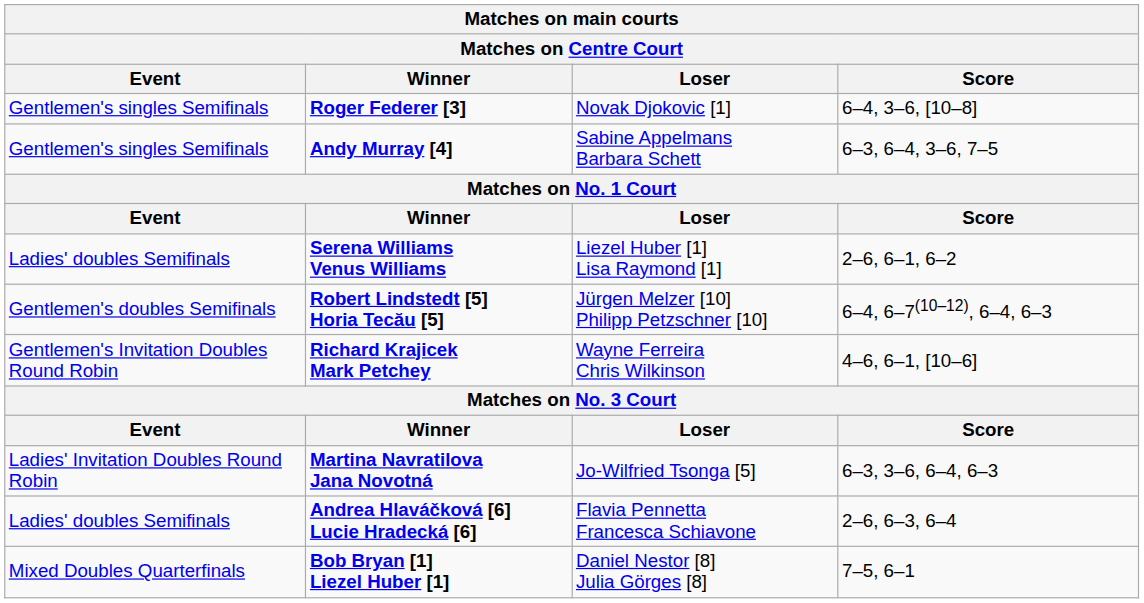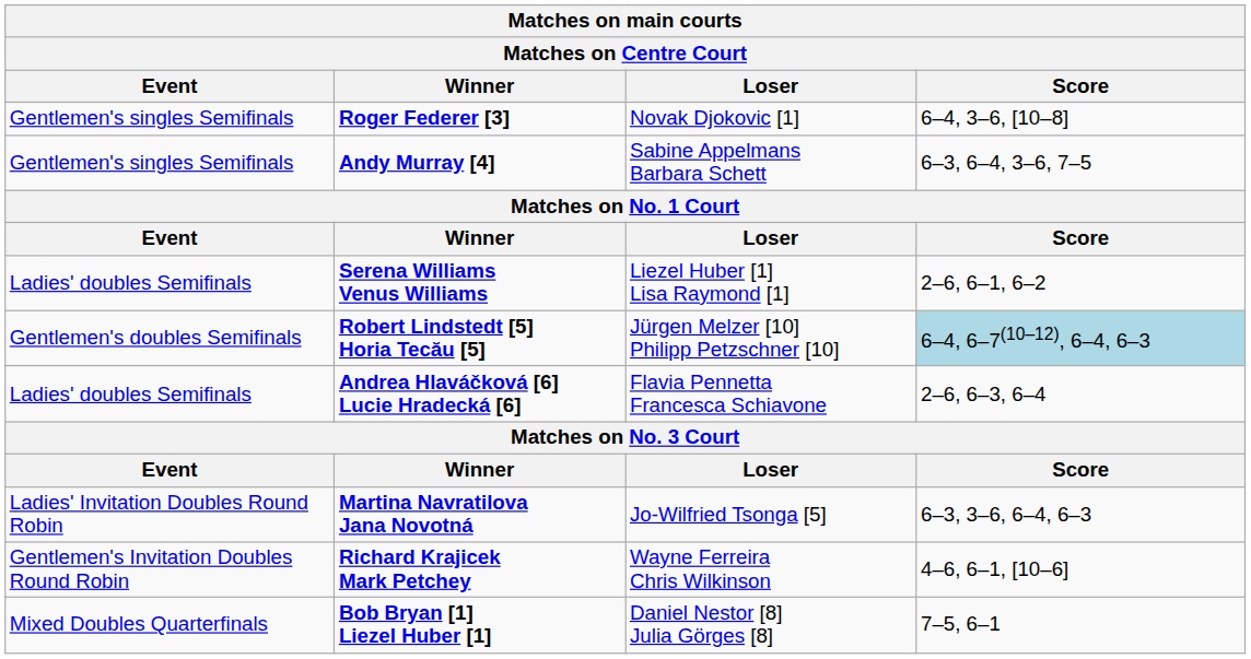 <table class="wikitable collapsible uncollapsed" style="margin:auto;">
 <tr>
 <th colspan="4" style="white-space:nowrap;">Matches on main courts</th>
 </tr>
 <tr>
 <th colspan="4">Matches on <a href='#'>Centre Court</a></th>
 </tr>
 <tr>
 <th width=220>Event</th>
 <th width=220>Winner</th>
 <th width=220>Loser</th>
 <th width=250>Score</th>
 </tr>
 <tr>
 <td><a href='#'>Gentlemen's singles Semifinals</a></td>
 <td> <strong><a href='#'>Roger Federer</a> [3]</strong></td>
 <td> <a href='#'>Novak Djokovic</a> [1]</td>
 <td>6–4, 3–6, [10–8]</td>
 </tr>
 <tr>
 <td><a href='#'>Gentlemen's singles Semifinals</a></td>
 <td> <strong><a href='#'>Andy Murray</a> [4]</strong></td>
 <td> <a href='#'>Sabine Appelmans</a><br> <a href='#'>Barbara Schett</a></td>
 <td>6–3, 6–4, 3–6, 7–5</td>
 </tr>
 <tr>
 <th colspan="4">Matches on <a href='#'>No. 1 Court</a></th>
 </tr>
 <tr>
 <th width=220>Event</th>
 <th width=220>Winner</th>
 <th width=220>Loser</th>
 <th width=250>Score</th>
 </tr>
 <tr>
 <td><a href='#'>Ladies' doubles Semifinals</a></td>
 <td> <strong><a href='#'>Serena Williams</a></strong><br> <strong><a href='#'>Venus Williams</a></strong></td>
 <td> <a href='#'>Liezel Huber</a> [1] <br> <a href='#'>Lisa Raymond</a> [1]</td>
 <td>2–6, 6–1, 6–2</td>
 </tr>
 <tr>
 <td><a href='#'>Gentlemen's doubles Semifinals</a></td>
 <td> <strong><a href='#'>Robert Lindstedt</a> [5]</strong><br> <strong><a href='#'>Horia Tecău</a> [5]</strong></td>
 <td> <a href='#'>Jürgen Melzer</a> [10]<br> <a href='#'>Philipp Petzschner</a> [10]</td>
-<td>6–4, 6–7<sup>(10–12)</sup>, 6–4, 6–3</td>
+<td style="background: lightblue;">6–4, 6–7<sup>(10–12)</sup>, 6–4, 6–3</td>
 </tr>
 <tr>
-<td><a href='#'>Gentlemen's Invitation Doubles Round Robin</a></td>
-<td> <strong><a href='#'>Richard Krajicek</a></strong><br> <strong><a href='#'>Mark Petchey</a></strong></td>
-<td> <a href='#'>Wayne Ferreira</a><br> <a href='#'>Chris Wilkinson</a></td>
-<td>4–6, 6–1, [10–6]</td>
+<td><a href='#'>Ladies' doubles Semifinals</a></td>
+<td> <strong><a href='#'>Andrea Hlaváčková</a> [6]</strong><br> <strong><a href='#'>Lucie Hradecká</a> [6]</strong></td>
+<td> <a href='#'>Flavia Pennetta</a><br> <a href='#'>Francesca Schiavone</a></td>
+<td>2–6, 6–3, 6–4</td>
 </tr>
 <tr>
 <th colspan="4">Matches on <a href='#'>No. 3 Court</a></th>
 </tr>
 <tr>
 <th width=250>Event</th>
 <th width=220>Winner</th>
 <th width=220>Loser</th>
 <th width=220>Score</th>
 </tr>
 <tr>
 <td><a href='#'>Ladies' Invitation Doubles Round Robin</a></td>
 <td> <strong><a href='#'>Martina Navratilova</a></strong><br> <strong><a href='#'>Jana Novotná</a></strong></td>
 <td> <a href='#'>Jo-Wilfried Tsonga</a> [5]</td>
 <td>6–3, 3–6, 6–4, 6–3</td>
 </tr>
 <tr>
-<td><a href='#'>Ladies' doubles Semifinals</a></td>
-<td> <strong><a href='#'>Andrea Hlaváčková</a> [6]</strong><br> <strong><a href='#'>Lucie Hradecká</a> [6]</strong></td>
-<td> <a href='#'>Flavia Pennetta</a><br> <a href='#'>Francesca Schiavone</a></td>
-<td>2–6, 6–3, 6–4</td>
+<td><a href='#'>Gentlemen's Invitation Doubles Round Robin</a></td>
+<td> <strong><a href='#'>Richard Krajicek</a></strong><br> <strong><a href='#'>Mark Petchey</a></strong></td>
+<td> <a href='#'>Wayne Ferreira</a><br> <a href='#'>Chris Wilkinson</a></td>
+<td>4–6, 6–1, [10–6]</td>
 </tr>
 <tr>
 <td><a href='#'>Mixed Doubles Quarterfinals</a></td>
 <td> <strong><a href='#'>Bob Bryan</a> [1]</strong><br> <strong><a href='#'>Liezel Huber</a> [1]</strong></td>
 <td> <a href='#'>Daniel Nestor</a> [8]<br> <a href='#'>Julia Görges</a> [8]</td>
 <td>7–5, 6–1</td>
 </tr>
 </table>
